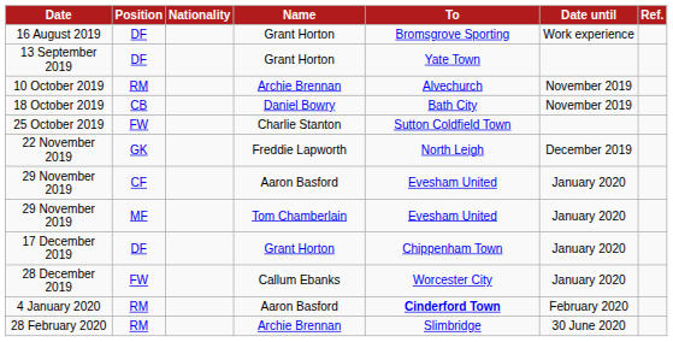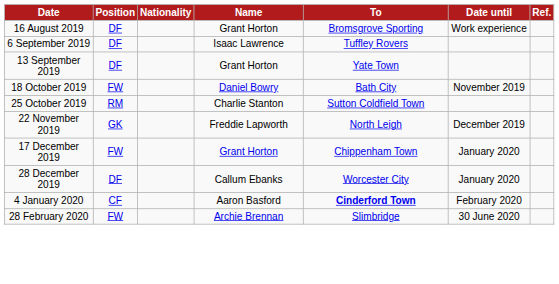 <table class="wikitable"  style="text-align:center; font-size:90%; ">
 <tr>
 <th style="background:#B11B1B; color:#FFFFFF; width:120px;">Date</th>
 <th style="background:#B11B1B; color:#FFFFFF; width:50px;">Position</th>
 <th style="background:#B11B1B; color:#FFFFFF; width:50px;">Nationality</th>
 <th style="background:#B11B1B; color:#FFFFFF; width:150px;">Name</th>
 <th style="background:#B11B1B; color:#FFFFFF; width:200px;">To</th>
 <th style="background:#B11B1B; color:#FFFFFF; width:110px;">Date until</th>
 <th style="background:#B11B1B; color:#FFFFFF; width:25px;">Ref.</th>
 </tr>
 <tr>
 <td>16 August 2019</td>
 <td><a href='#'>DF</a></td>
 <td></td>
 <td>Grant Horton</td>
 <td> <a href='#'>Bromsgrove Sporting</a></td>
 <td>Work experience</td>
 <td></td>
 </tr>
 <tr>
+<td>6 September 2019</td>
+<td><a href='#'>DF</a></td>
+<td></td>
+<td>Isaac Lawrence</td>
+<td> <a href='#'>Tuffley Rovers</a></td>
+<td></td>
+<td></td>
+</tr>
+<tr>
 <td>13 September 2019</td>
 <td><a href='#'>DF</a></td>
 <td></td>
 <td>Grant Horton</td>
 <td> <a href='#'>Yate Town</a></td>
 <td></td>
 <td></td>
 </tr>
 <tr>
-<td>10 October 2019</td>
-<td><a href='#'>RM</a></td>
-<td></td>
-<td><a href='#'>Archie Brennan</a></td>
-<td> <a href='#'>Alvechurch</a></td>
-<td>November 2019</td>
-<td></td>
-</tr>
-<tr>
 <td>18 October 2019</td>
-<td><a href='#'>CB</a></td>
+<td><a href='#'>FW</a></td>
 <td></td>
 <td><a href='#'>Daniel Bowry</a></td>
 <td> <a href='#'>Bath City</a></td>
 <td>November 2019</td>
 <td></td>
 </tr>
 <tr>
 <td>25 October 2019</td>
-<td><a href='#'>FW</a></td>
+<td><a href='#'>RM</a></td>
 <td></td>
 <td>Charlie Stanton</td>
 <td> <a href='#'>Sutton Coldfield Town</a></td>
 <td></td>
 <td></td>
 </tr>
 <tr>
 <td>22 November 2019</td>
 <td><a href='#'>GK</a></td>
 <td></td>
 <td>Freddie Lapworth</td>
 <td> <a href='#'>North Leigh</a></td>
 <td>December 2019</td>
 <td></td>
 </tr>
 <tr>
-<td>29 November 2019</td>
-<td><a href='#'>CF</a></td>
-<td></td>
-<td>Aaron Basford</td>
-<td> <a href='#'>Evesham United</a></td>
-<td>January 2020</td>
-<td></td>
-</tr>
-<tr>
-<td>29 November 2019</td>
-<td><a href='#'>MF</a></td>
-<td></td>
-<td><a href='#'>Tom Chamberlain</a></td>
-<td> <a href='#'>Evesham United</a></td>
-<td>January 2020</td>
-<td></td>
-</tr>
-<tr>
 <td>17 December 2019</td>
-<td><a href='#'>DF</a></td>
+<td><a href='#'>FW</a></td>
 <td></td>
 <td><a href='#'>Grant Horton</a></td>
 <td> <a href='#'>Chippenham Town</a></td>
 <td>January 2020</td>
 <td></td>
 </tr>
 <tr>
 <td>28 December 2019</td>
-<td><a href='#'>FW</a></td>
+<td><a href='#'>DF</a></td>
 <td></td>
 <td>Callum Ebanks</td>
 <td> <a href='#'>Worcester City</a></td>
 <td>January 2020</td>
 <td></td>
 </tr>
 <tr>
 <td>4 January 2020</td>
-<td><a href='#'>RM</a></td>
+<td><a href='#'>CF</a></td>
 <td></td>
 <td>Aaron Basford</td>
 <td><strong> <a href='#'>Cinderford Town</a></strong></td>
 <td>February 2020</td>
 <td></td>
 </tr>
 <tr>
 <td>28 February 2020</td>
-<td><a href='#'>RM</a></td>
+<td><a href='#'>FW</a></td>
 <td></td>
 <td><a href='#'>Archie Brennan</a></td>
 <td> <a href='#'>Slimbridge</a></td>
 <td>30 June 2020</td>
 <td></td>
 </tr>
 </table>
